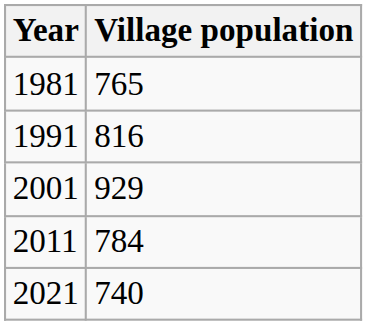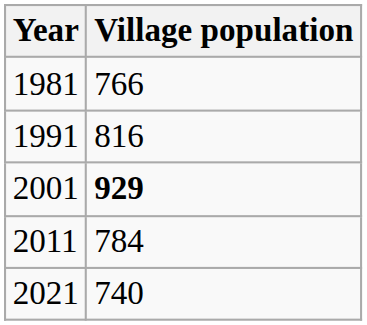 <table class="wikitable">
 <tr>
 <th>Year</th>
 <th>Village population</th>
 </tr>
 <tr>
 <td>1981</td>
-<td>765</td>
+<td>766</td>
 </tr>
 <tr>
 <td>1991</td>
 <td>816</td>
 </tr>
 <tr>
 <td>2001</td>
-<td>929</td>
+<td><strong>929</strong></td>
 </tr>
 <tr>
 <td>2011</td>
 <td>784</td>
 </tr>
 <tr>
 <td>2021</td>
 <td>740</td>
 </tr>
 </table>
